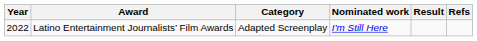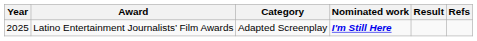 <table class="sortable wikitable">
 <tr>
 <th>Year</th>
 <th>Award</th>
 <th>Category</th>
 <th>Nominated work</th>
 <th>Result</th>
 <th class=unsortable>Refs</th>
 </tr>
 <tr>
-<td style="text-align: center">2022</td>
+<td style="text-align: center">2025</td>
 <td rowspan="2">Latino Entertainment Journalists’ Film Awards</td>
 <td rowspan="2">Adapted Screenplay</td>
-<td><em><a href='#'>I'm Still Here</a></em></td>
+<td><strong><em><a href='#'>I'm Still Here</a></em></strong></td>
 <td></td>
 <td></td>
 </tr>
 </table>
